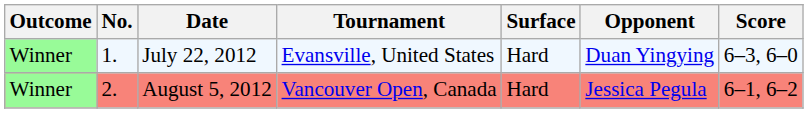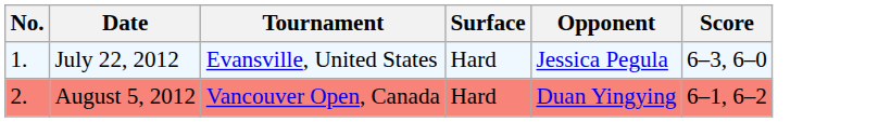 <table class="sortable wikitable" style=font-size:97%>
 <tr>
-<th>Outcome</th>
 <th>No.</th>
 <th>Date</th>
 <th>Tournament</th>
 <th>Surface</th>
 <th>Opponent</th>
 <th class=unsortable>Score</th>
 </tr>
 <tr style="background:#f0f8ff;">
-<td style="background:#98fb98;">Winner</td>
 <td>1.</td>
 <td>July 22, 2012</td>
 <td><a href='#'>Evansville</a>, United States</td>
 <td>Hard</td>
-<td> <a href='#'>Duan Yingying</a></td>
+<td> <a href='#'>Jessica Pegula</a></td>
 <td>6–3, 6–0</td>
 </tr>
 <tr style="background:#f88379;">
-<td style="background:#98fb98;">Winner</td>
 <td>2.</td>
 <td>August 5, 2012</td>
 <td><a href='#'>Vancouver Open</a>, Canada</td>
 <td>Hard</td>
-<td> <a href='#'>Jessica Pegula</a></td>
+<td> <a href='#'>Duan Yingying</a></td>
 <td>6–1, 6–2</td>
 </tr>
 </table>
